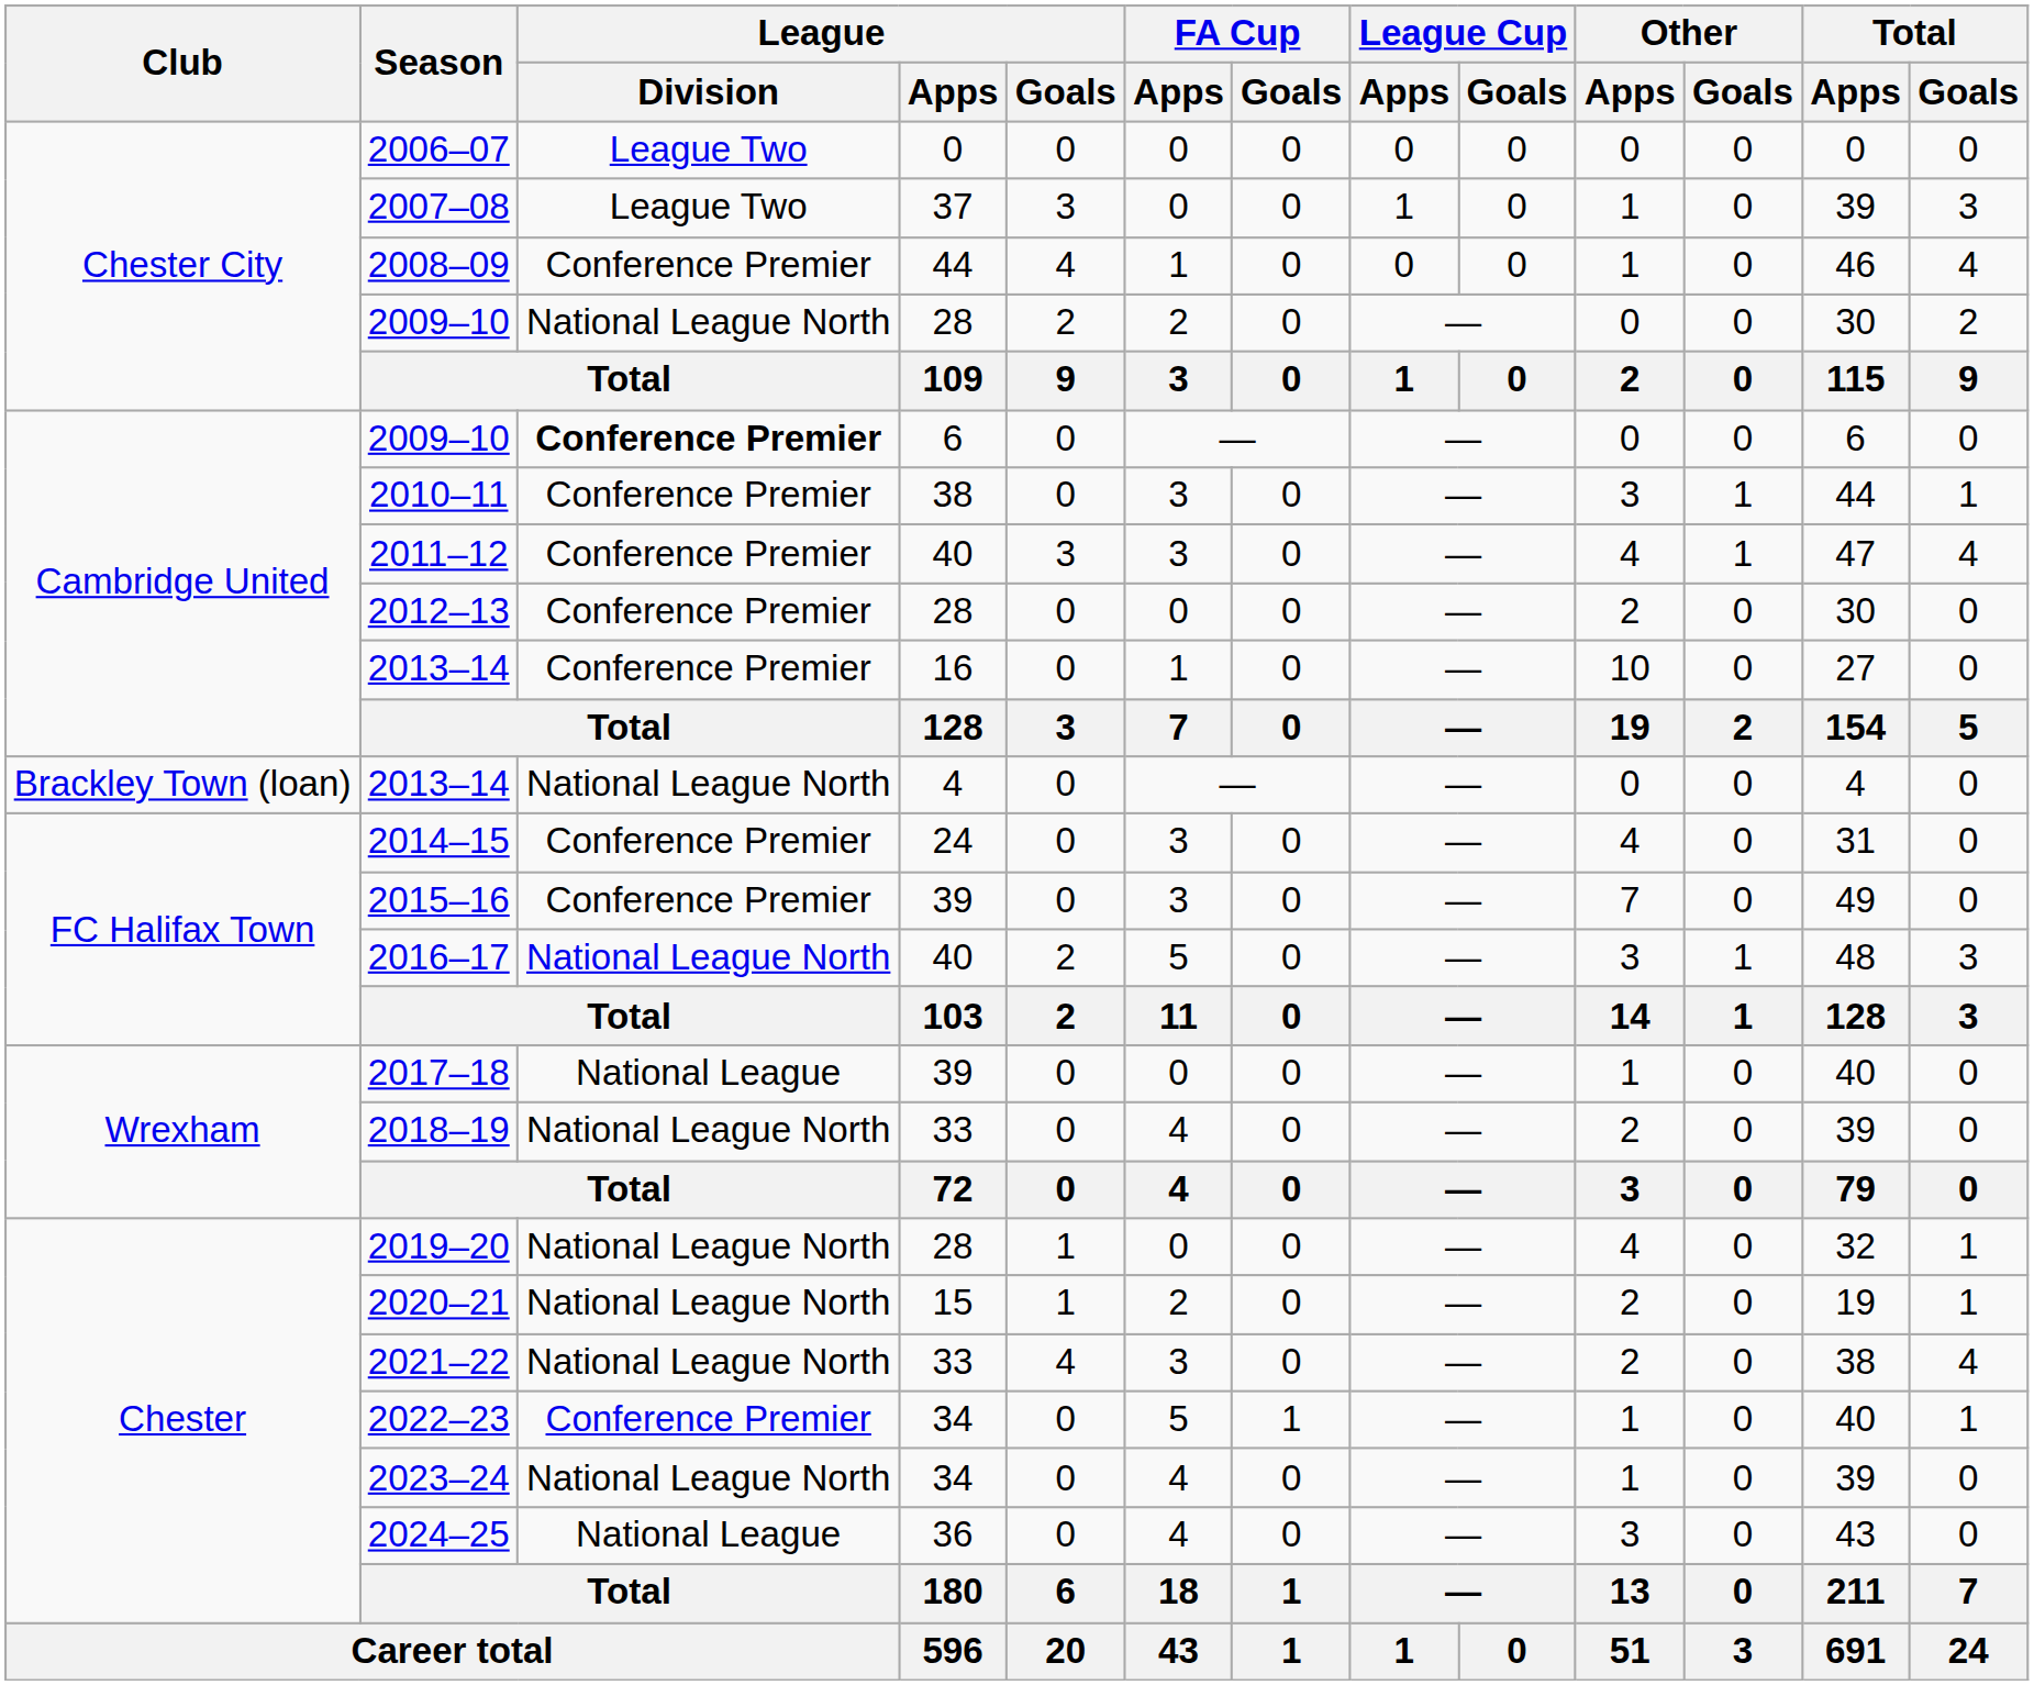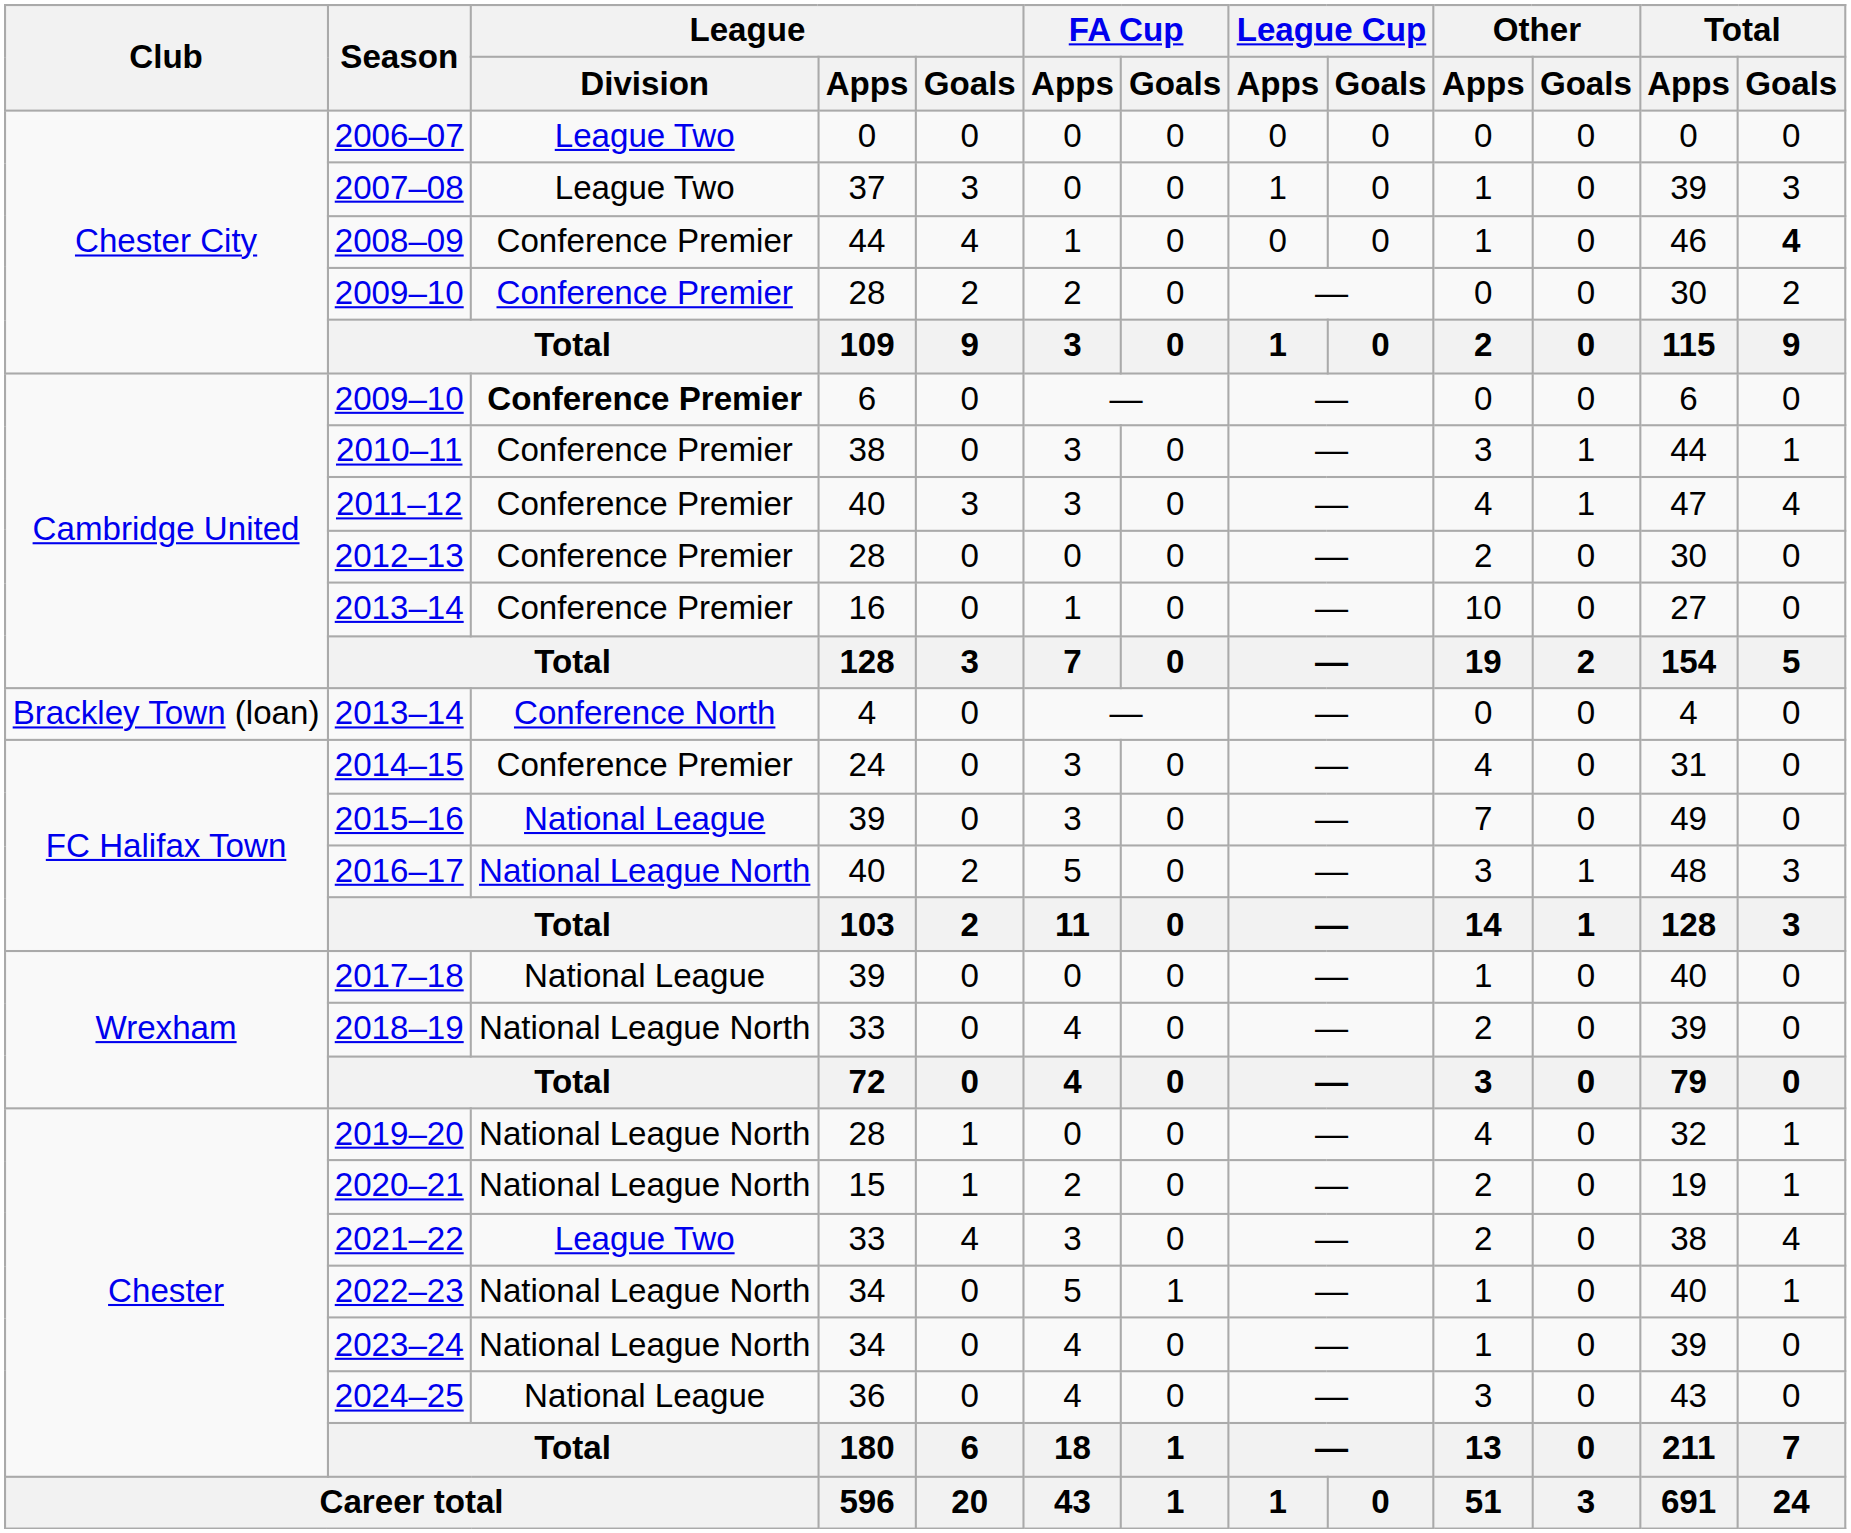 <table class=wikitable style="text-align: center">
 <tr>
 <th rowspan=2>Club</th>
 <th rowspan=2>Season</th>
 <th colspan=3>League</th>
 <th colspan=2><a href='#'>FA Cup</a></th>
 <th colspan=2><a href='#'>League Cup</a></th>
 <th colspan=2>Other</th>
 <th colspan=2>Total</th>
 </tr>
 <tr>
 <th>Division</th>
 <th>Apps</th>
 <th>Goals</th>
 <th>Apps</th>
 <th>Goals</th>
 <th>Apps</th>
 <th>Goals</th>
 <th>Apps</th>
 <th>Goals</th>
 <th>Apps</th>
 <th>Goals</th>
 </tr>
 <tr>
 <td rowspan=5><a href='#'>Chester City</a></td>
 <td><a href='#'>2006–07</a></td>
 <td><a href='#'>League Two</a></td>
 <td>0</td>
 <td>0</td>
 <td>0</td>
 <td>0</td>
 <td>0</td>
 <td>0</td>
 <td>0</td>
 <td>0</td>
 <td>0</td>
 <td>0</td>
 </tr>
 <tr>
 <td><a href='#'>2007–08</a></td>
 <td>League Two</td>
 <td>37</td>
 <td>3</td>
 <td>0</td>
 <td>0</td>
 <td>1</td>
 <td>0</td>
 <td>1</td>
 <td>0</td>
 <td>39</td>
 <td>3</td>
 </tr>
 <tr>
 <td><a href='#'>2008–09</a></td>
 <td>Conference Premier</td>
 <td>44</td>
 <td>4</td>
 <td>1</td>
 <td>0</td>
 <td>0</td>
 <td>0</td>
 <td>1</td>
 <td>0</td>
 <td>46</td>
-<td>4</td>
+<td><strong>4</strong></td>
 </tr>
 <tr>
 <td><a href='#'>2009–10</a></td>
-<td>National League North</td>
+<td><a href='#'>Conference Premier</a></td>
 <td>28</td>
 <td>2</td>
 <td>2</td>
 <td>0</td>
 <td colspan=2>—</td>
 <td>0</td>
 <td>0</td>
 <td>30</td>
 <td>2</td>
 </tr>
 <tr>
 <th colspan=2>Total</th>
 <th>109</th>
 <th>9</th>
 <th>3</th>
 <th>0</th>
 <th>1</th>
 <th>0</th>
 <th>2</th>
 <th>0</th>
 <th>115</th>
 <th>9</th>
 </tr>
 <tr>
 <td rowspan=6><a href='#'>Cambridge United</a></td>
 <td><a href='#'>2009–10</a></td>
 <td><strong>Conference Premier</strong></td>
 <td>6</td>
 <td>0</td>
 <td colspan=2>—</td>
 <td colspan=2>—</td>
 <td>0</td>
 <td>0</td>
 <td>6</td>
 <td>0</td>
 </tr>
 <tr>
 <td><a href='#'>2010–11</a></td>
 <td>Conference Premier</td>
 <td>38</td>
 <td>0</td>
 <td>3</td>
 <td>0</td>
 <td colspan=2>—</td>
 <td>3</td>
 <td>1</td>
 <td>44</td>
 <td>1</td>
 </tr>
 <tr>
 <td><a href='#'>2011–12</a></td>
 <td>Conference Premier</td>
 <td>40</td>
 <td>3</td>
 <td>3</td>
 <td>0</td>
 <td colspan=2>—</td>
 <td>4</td>
 <td>1</td>
 <td>47</td>
 <td>4</td>
 </tr>
 <tr>
 <td><a href='#'>2012–13</a></td>
 <td>Conference Premier</td>
 <td>28</td>
 <td>0</td>
 <td>0</td>
 <td>0</td>
 <td colspan=2>—</td>
 <td>2</td>
 <td>0</td>
 <td>30</td>
 <td>0</td>
 </tr>
 <tr>
 <td><a href='#'>2013–14</a></td>
 <td>Conference Premier</td>
 <td>16</td>
 <td>0</td>
 <td>1</td>
 <td>0</td>
 <td colspan=2>—</td>
 <td>10</td>
 <td>0</td>
 <td>27</td>
 <td>0</td>
 </tr>
 <tr>
 <th colspan=2>Total</th>
 <th>128</th>
 <th>3</th>
 <th>7</th>
 <th>0</th>
 <th colspan=2>—</th>
 <th>19</th>
 <th>2</th>
 <th>154</th>
 <th>5</th>
 </tr>
 <tr>
 <td><a href='#'>Brackley Town</a> (loan)</td>
 <td><a href='#'>2013–14</a></td>
-<td>National League North</td>
+<td><a href='#'>Conference North</a></td>
 <td>4</td>
 <td>0</td>
 <td colspan=2>—</td>
 <td colspan=2>—</td>
 <td>0</td>
 <td>0</td>
 <td>4</td>
 <td>0</td>
 </tr>
 <tr>
 <td rowspan=4><a href='#'>FC Halifax Town</a></td>
 <td><a href='#'>2014–15</a></td>
 <td>Conference Premier</td>
 <td>24</td>
 <td>0</td>
 <td>3</td>
 <td>0</td>
 <td colspan=2>—</td>
 <td>4</td>
 <td>0</td>
 <td>31</td>
 <td>0</td>
 </tr>
 <tr>
 <td><a href='#'>2015–16</a></td>
-<td>Conference Premier</td>
+<td><a href='#'>National League</a></td>
 <td>39</td>
 <td>0</td>
 <td>3</td>
 <td>0</td>
 <td colspan=2>—</td>
 <td>7</td>
 <td>0</td>
 <td>49</td>
 <td>0</td>
 </tr>
 <tr>
 <td><a href='#'>2016–17</a></td>
 <td><a href='#'>National League North</a></td>
 <td>40</td>
 <td>2</td>
 <td>5</td>
 <td>0</td>
 <td colspan=2>—</td>
 <td>3</td>
 <td>1</td>
 <td>48</td>
 <td>3</td>
 </tr>
 <tr>
 <th colspan=2>Total</th>
 <th>103</th>
 <th>2</th>
 <th>11</th>
 <th>0</th>
 <th colspan=2>—</th>
 <th>14</th>
 <th>1</th>
 <th>128</th>
 <th>3</th>
 </tr>
 <tr>
 <td rowspan=3><a href='#'>Wrexham</a></td>
 <td><a href='#'>2017–18</a></td>
 <td>National League</td>
 <td>39</td>
 <td>0</td>
 <td>0</td>
 <td>0</td>
 <td colspan=2>—</td>
 <td>1</td>
 <td>0</td>
 <td>40</td>
 <td>0</td>
 </tr>
 <tr>
 <td><a href='#'>2018–19</a></td>
 <td>National League North</td>
 <td>33</td>
 <td>0</td>
 <td>4</td>
 <td>0</td>
 <td colspan=2>—</td>
 <td>2</td>
 <td>0</td>
 <td>39</td>
 <td>0</td>
 </tr>
 <tr>
 <th colspan=2>Total</th>
 <th>72</th>
 <th>0</th>
 <th>4</th>
 <th>0</th>
 <th colspan=2>—</th>
 <th>3</th>
 <th>0</th>
 <th>79</th>
 <th>0</th>
 </tr>
 <tr>
 <td rowspan=7><a href='#'>Chester</a></td>
 <td><a href='#'>2019–20</a></td>
 <td>National League North</td>
 <td>28</td>
 <td>1</td>
 <td>0</td>
 <td>0</td>
 <td colspan="2">—</td>
 <td>4</td>
 <td>0</td>
 <td>32</td>
 <td>1</td>
 </tr>
 <tr>
 <td><a href='#'>2020–21</a></td>
 <td>National League North</td>
 <td>15</td>
 <td>1</td>
 <td>2</td>
 <td>0</td>
 <td colspan="2">—</td>
 <td>2</td>
 <td>0</td>
 <td>19</td>
 <td>1</td>
 </tr>
 <tr>
 <td><a href='#'>2021–22</a></td>
-<td>National League North</td>
+<td><a href='#'>League Two</a></td>
 <td>33</td>
 <td>4</td>
 <td>3</td>
 <td>0</td>
 <td colspan="2">—</td>
 <td>2</td>
 <td>0</td>
 <td>38</td>
 <td>4</td>
 </tr>
 <tr>
 <td><a href='#'>2022–23</a></td>
-<td><a href='#'>Conference Premier</a></td>
+<td>National League North</td>
 <td>34</td>
 <td>0</td>
 <td>5</td>
 <td>1</td>
 <td colspan="2">—</td>
 <td>1</td>
 <td>0</td>
 <td>40</td>
 <td>1</td>
 </tr>
 <tr>
 <td><a href='#'>2023–24</a></td>
 <td>National League North</td>
 <td>34</td>
 <td>0</td>
 <td>4</td>
 <td>0</td>
 <td colspan="2">—</td>
 <td>1</td>
 <td>0</td>
 <td>39</td>
 <td>0</td>
 </tr>
 <tr>
 <td><a href='#'>2024–25</a></td>
 <td>National League</td>
 <td>36</td>
 <td>0</td>
 <td>4</td>
 <td>0</td>
 <td colspan="2">—</td>
 <td>3</td>
 <td>0</td>
 <td>43</td>
 <td>0</td>
 </tr>
 <tr>
 <th colspan=2>Total</th>
 <th>180</th>
 <th>6</th>
 <th>18</th>
 <th>1</th>
 <th colspan=2>—</th>
 <th>13</th>
 <th>0</th>
 <th>211</th>
 <th>7</th>
 </tr>
 <tr>
 <th colspan=3>Career total</th>
 <th>596</th>
 <th>20</th>
 <th>43</th>
 <th>1</th>
 <th>1</th>
 <th>0</th>
 <th>51</th>
 <th>3</th>
 <th>691</th>
 <th>24</th>
 </tr>
 </table>
